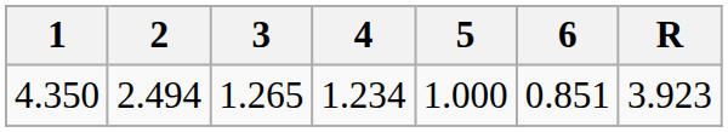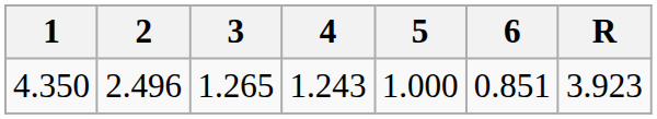 <table class=wikitable>
 <tr>
 <th>1</th>
 <th>2</th>
 <th>3</th>
 <th>4</th>
 <th>5</th>
 <th>6</th>
 <th>R</th>
 </tr>
 <tr>
 <td>4.350</td>
-<td>2.494</td>
+<td>2.496</td>
 <td>1.265</td>
-<td>1.234</td>
+<td>1.243</td>
 <td>1.000</td>
 <td>0.851</td>
 <td>3.923</td>
 </tr>
 </table>
